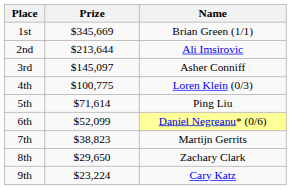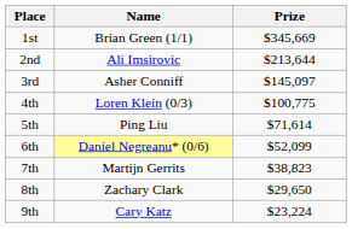 <table class="wikitable">
 <tr>
 <th width="50">Place</th>
+<th width="200">Name</th>
 <th width="125">Prize</th>
-<th width="200">Name</th>
 </tr>
 <tr>
 <td align = "center">1st</td>
+<td align = "center">Brian Green (1/1)</td>
 <td align = "center">$345,669</td>
-<td align = "center">Brian Green (1/1)</td>
 </tr>
 <tr>
 <td align = "center">2nd</td>
+<td align = "center"><a href='#'>Ali Imsirovic</a></td>
 <td align = "center">$213,644</td>
-<td align = "center"><a href='#'>Ali Imsirovic</a></td>
 </tr>
 <tr>
 <td align = "center">3rd</td>
+<td align = "center">Asher Conniff</td>
 <td align = "center">$145,097</td>
-<td align = "center">Asher Conniff</td>
 </tr>
 <tr>
 <td align = "center">4th</td>
+<td align = "center"><a href='#'>Loren Klein</a> (0/3)</td>
 <td align = "center">$100,775</td>
-<td align = "center"><a href='#'>Loren Klein</a> (0/3)</td>
 </tr>
 <tr>
 <td align = "center">5th</td>
+<td align = "center">Ping Liu</td>
 <td align = "center">$71,614</td>
-<td align = "center">Ping Liu</td>
 </tr>
 <tr>
 <td align = "center">6th</td>
+<td align = "center" "center" bgcolor="#FFFF99"><a href='#'>Daniel Negreanu</a>* (0/6)</td>
 <td align = "center">$52,099</td>
-<td align = "center" "center" bgcolor="#FFFF99"><a href='#'>Daniel Negreanu</a>* (0/6)</td>
 </tr>
 <tr>
 <td align = "center">7th</td>
+<td align = "center">Martijn Gerrits</td>
 <td align = "center">$38,823</td>
-<td align = "center">Martijn Gerrits</td>
 </tr>
 <tr>
 <td align = "center">8th</td>
+<td align = "center">Zachary Clark</td>
 <td align = "center">$29,650</td>
-<td align = "center">Zachary Clark</td>
 </tr>
 <tr>
 <td align = "center">9th</td>
+<td align = "center"><a href='#'>Cary Katz</a></td>
 <td align = "center">$23,224</td>
-<td align = "center"><a href='#'>Cary Katz</a></td>
 </tr>
 </table>
